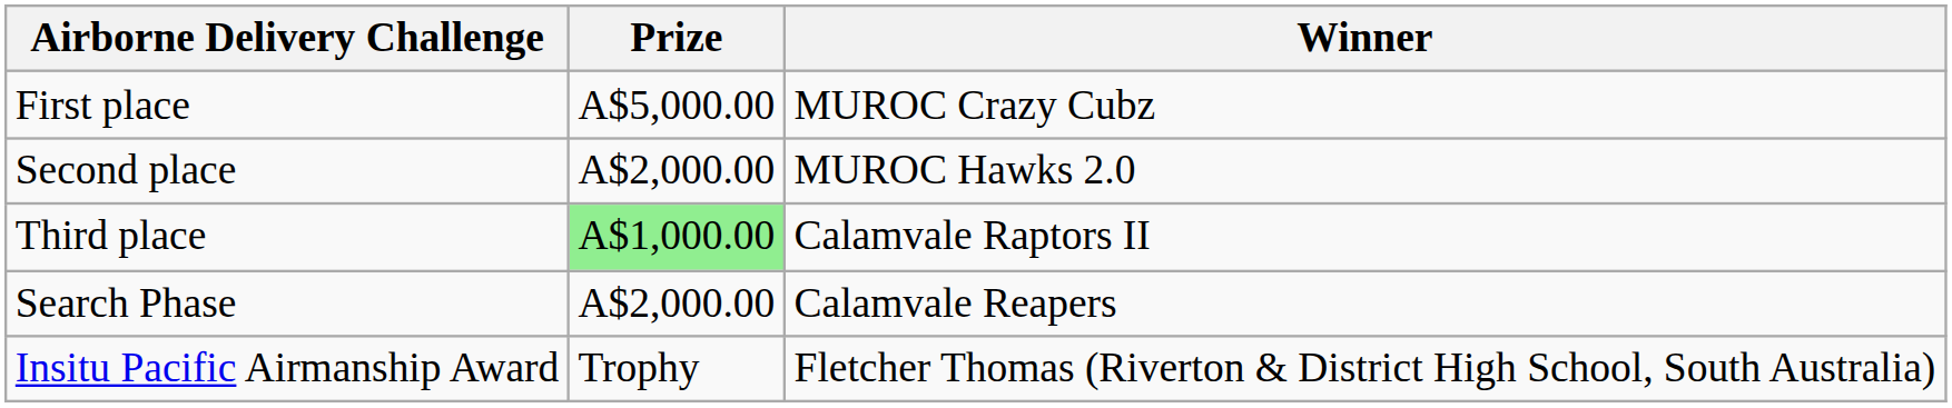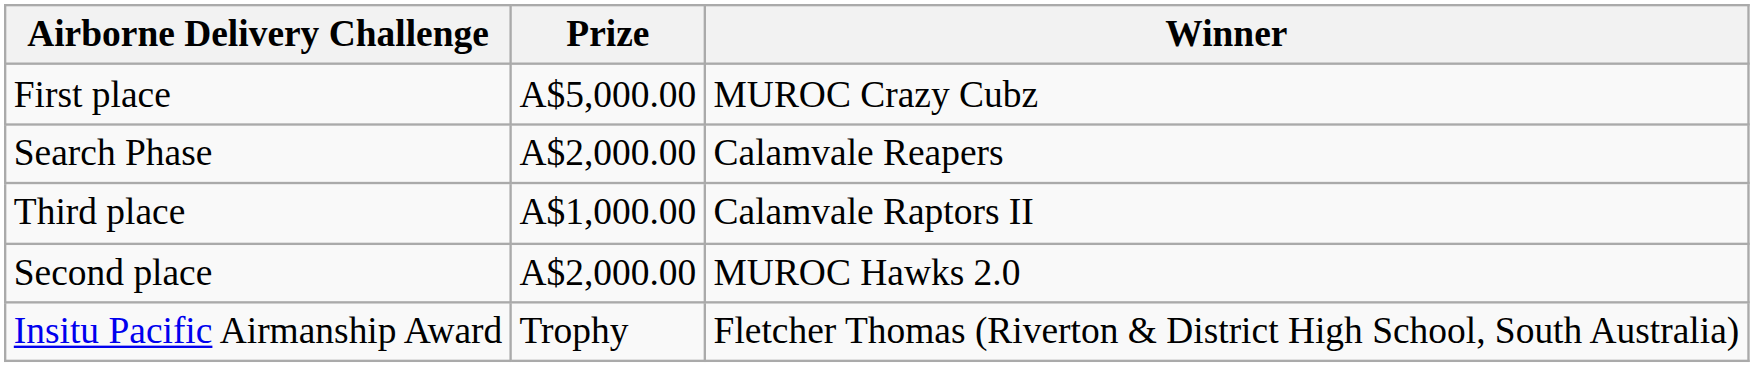 <table class="wikitable">
 <tr>
 <th>Airborne Delivery Challenge</th>
 <th>Prize</th>
 <th>Winner</th>
 </tr>
 <tr>
 <td>First place</td>
 <td>A$5,000.00</td>
 <td>MUROC Crazy Cubz</td>
 </tr>
 <tr>
+<td>Search Phase</td>
+<td>A$2,000.00</td>
+<td>Calamvale Reapers</td>
+</tr>
+<tr>
+<td>Third place</td>
+<td>A$1,000.00</td>
+<td>Calamvale Raptors II</td>
+</tr>
+<tr>
 <td>Second place</td>
 <td>A$2,000.00</td>
 <td>MUROC Hawks 2.0</td>
-</tr>
-<tr>
-<td>Third place</td>
-<td style="background: lightgreen;">A$1,000.00</td>
-<td>Calamvale Raptors II</td>
-</tr>
-<tr>
-<td>Search Phase</td>
-<td>A$2,000.00</td>
-<td>Calamvale Reapers</td>
 </tr>
 <tr>
 <td><a href='#'>Insitu Pacific</a> Airmanship Award</td>
 <td>Trophy</td>
 <td>Fletcher Thomas (Riverton & District High School, South Australia)</td>
 </tr>
 </table>
